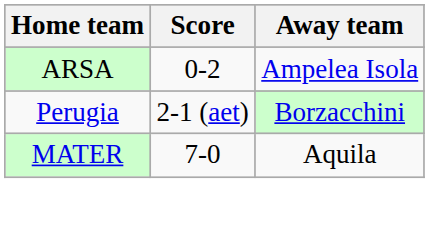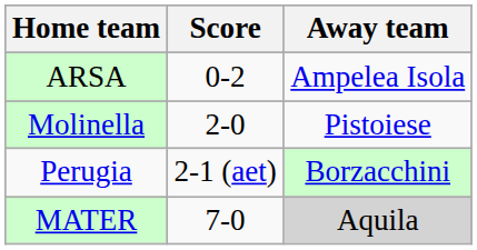 <table class="wikitable" style="text-align: center">
 <tr>
 <th>Home team</th>
 <th>Score</th>
 <th>Away team</th>
 </tr>
 <tr>
 <td bgcolor="ccffcc">ARSA</td>
 <td>0-2</td>
 <td><a href='#'>Ampelea Isola</a></td>
 </tr>
 <tr>
+<td bgcolor="ccffcc"><a href='#'>Molinella</a></td>
+<td>2-0</td>
+<td><a href='#'>Pistoiese</a></td>
+</tr>
+<tr>
 <td><a href='#'>Perugia</a></td>
 <td>2-1 (<a href='#'>aet</a>)</td>
 <td bgcolor="ccffcc"><a href='#'>Borzacchini</a></td>
 </tr>
 <tr>
 <td bgcolor="ccffcc"><a href='#'>MATER</a></td>
 <td>7-0</td>
-<td>Aquila</td>
+<td style="background: lightgrey;">Aquila</td>
 </tr>
 </table>
